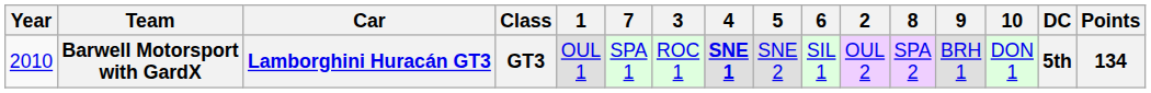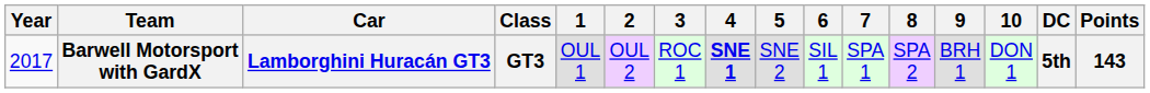 <table class="wikitable" style="text-align:center; font-size:85%">
 <tr>
 <th>Year</th>
 <th>Team</th>
 <th>Car</th>
 <th>Class</th>
 <th>1</th>
-<th>7</th>
+<th>2</th>
 <th>3</th>
 <th>4</th>
 <th>5</th>
 <th>6</th>
-<th>2</th>
+<th>7</th>
 <th>8</th>
 <th>9</th>
 <th>10</th>
 <th>DC</th>
 <th>Points</th>
 </tr>
 <tr>
-<td><a href='#'>2010</a></td>
+<td><a href='#'>2017</a></td>
 <th nowrap>Barwell Motorsport<br>with GardX</th>
 <th nowrap><a href='#'>Lamborghini Huracán GT3</a></th>
 <th>GT3</th>
 <td style="background:#DFDFDF;"><a href='#'>OUL<br>1</a><br></td>
-<td style="background:#DFFFDF;"><a href='#'>SPA<br>1</a><br></td>
+<td style="background:#EFCFFF;"><a href='#'>OUL<br>2</a><br></td>
 <td style="background:#DFFFDF;"><a href='#'>ROC<br>1</a><br></td>
 <td style="background:#DFDFDF;"><strong><a href='#'>SNE<br>1</a><br></strong></td>
 <td style="background:#DFDFDF;"><a href='#'>SNE<br>2</a><br></td>
 <td style="background:#DFFFDF;"><a href='#'>SIL<br>1</a><br></td>
-<td style="background:#EFCFFF;"><a href='#'>OUL<br>2</a><br></td>
+<td style="background:#DFFFDF;"><a href='#'>SPA<br>1</a><br></td>
 <td style="background:#EFCFFF;"><a href='#'>SPA<br>2</a><br></td>
 <td style="background:#DFDFDF;"><a href='#'>BRH<br>1</a><br></td>
 <td style="background:#DFFFDF;"><a href='#'>DON<br>1</a><br></td>
 <th>5th</th>
-<th>134</th>
+<th>143</th>
 </tr>
 </table>
